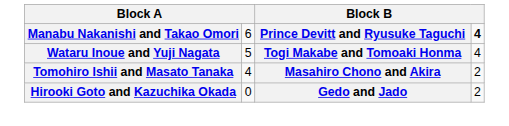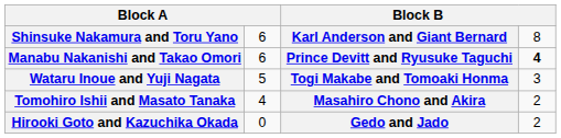 <table class="wikitable" style="margin: 1em auto 1em auto;text-align:center">
 <tr>
 <th colspan="2" style="width:50%">Block A</th>
 <th colspan="2" style="width:50%">Block B</th>
+</tr>
+<tr>
+<th><a href='#'>Shinsuke Nakamura</a> and <a href='#'>Toru Yano</a></th>
+<td style="width:35px">6</td>
+<th><a href='#'>Karl Anderson</a> and <a href='#'>Giant Bernard</a></th>
+<td style="width:35px">8</td>
 </tr>
 <tr>
 <th><a href='#'>Manabu Nakanishi</a> and <a href='#'>Takao Omori</a></th>
 <td>6</td>
 <th><a href='#'>Prince Devitt</a> and <a href='#'>Ryusuke Taguchi</a></th>
 <td><strong>4</strong></td>
 </tr>
 <tr>
 <th><a href='#'>Wataru Inoue</a> and <a href='#'>Yuji Nagata</a></th>
 <td>5</td>
 <th><a href='#'>Togi Makabe</a> and <a href='#'>Tomoaki Honma</a></th>
-<td>4</td>
+<td>3</td>
 </tr>
 <tr>
 <th><a href='#'>Tomohiro Ishii</a> and <a href='#'>Masato Tanaka</a></th>
 <td>4</td>
 <th><a href='#'>Masahiro Chono</a> and <a href='#'>Akira</a></th>
 <td>2</td>
 </tr>
 <tr>
 <th><a href='#'>Hirooki Goto</a> and <a href='#'>Kazuchika Okada</a></th>
 <td>0</td>
 <th><a href='#'>Gedo</a> and <a href='#'>Jado</a></th>
 <td>2</td>
 </tr>
 </table>
